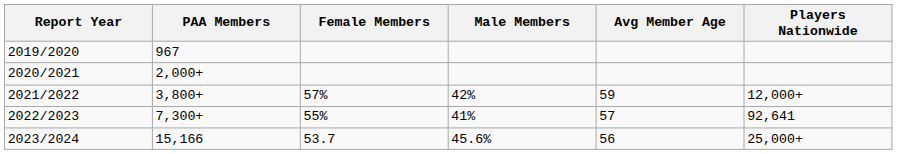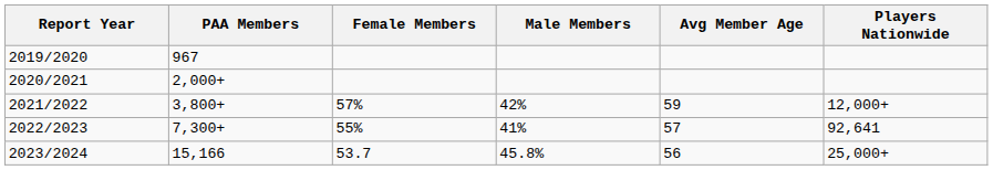 <table class="wikitable sortable">
 <tr>
 <th width=10%>Report Year</th>
 <th width=10%>PAA Members</th>
 <th width=10%>Female Members</th>
 <th width=10%>Male Members</th>
 <th width=10%>Avg Member Age</th>
 <th width=10%>Players Nationwide</th>
 </tr>
 <tr>
 <td>2019/2020</td>
 <td>967</td>
 <td></td>
 <td></td>
 <td></td>
 <td></td>
 </tr>
 <tr>
 <td>2020/2021</td>
 <td>2,000+</td>
 <td></td>
 <td></td>
 <td></td>
 <td></td>
 </tr>
 <tr>
 <td>2021/2022</td>
 <td>3,800+</td>
 <td>57%</td>
 <td>42%</td>
 <td>59</td>
 <td>12,000+</td>
 </tr>
 <tr>
 <td>2022/2023</td>
 <td>7,300+</td>
 <td>55%</td>
 <td>41%</td>
 <td>57</td>
 <td>92,641</td>
 </tr>
 <tr>
 <td>2023/2024</td>
 <td>15,166</td>
 <td>53.7</td>
-<td>45.6%</td>
+<td>45.8%</td>
 <td>56</td>
 <td>25,000+</td>
 </tr>
 </table>
